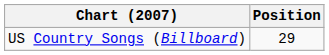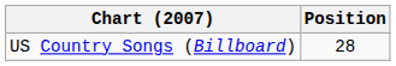 <table class="wikitable sortable">
 <tr>
 <th scope="col">Chart (2007)</th>
 <th scope="col">Position</th>
 </tr>
 <tr>
 <td>US <a href='#'>Country Songs</a> (<em><a href='#'>Billboard</a></em>)</td>
-<td align="center">29</td>
+<td align="center">28</td>
 </tr>
 </table>
